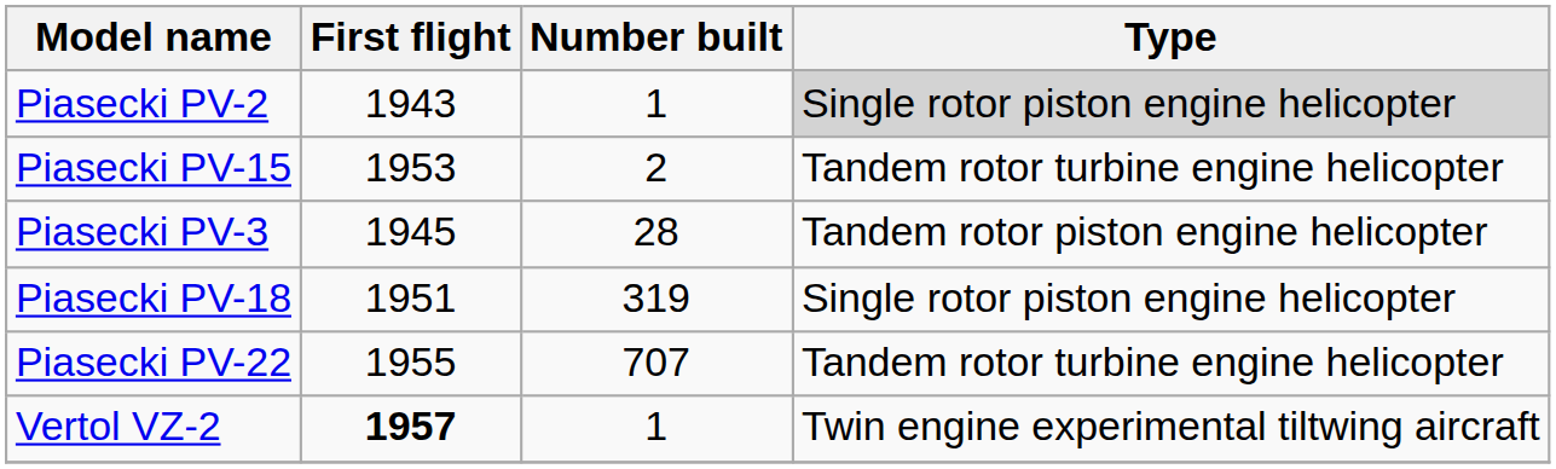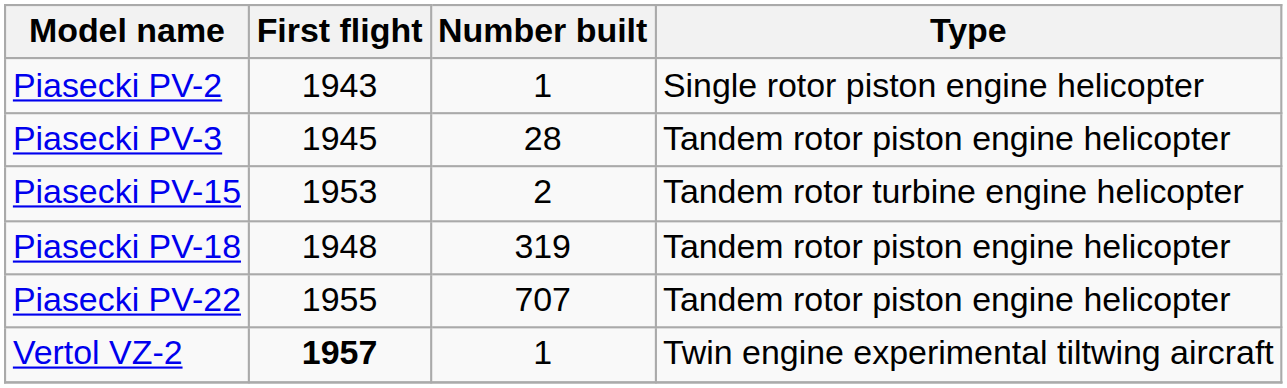 <table class="wikitable sortable">
 <tr>
 <th>Model name</th>
 <th>First flight</th>
 <th>Number built</th>
 <th>Type</th>
 </tr>
 <tr>
 <td align=left><a href='#'>Piasecki PV-2</a></td>
 <td align=center>1943</td>
 <td align=center>1</td>
-<td align=left style="background: lightgrey;">Single rotor piston engine helicopter</td>
+<td align=left>Single rotor piston engine helicopter</td>
+</tr>
+<tr>
+<td align=left><a href='#'>Piasecki PV-3</a></td>
+<td align=center>1945</td>
+<td align=center>28</td>
+<td align=left>Tandem rotor piston engine helicopter</td>
 </tr>
 <tr>
 <td align=left><a href='#'>Piasecki PV-15</a></td>
 <td align=center>1953</td>
 <td align=center>2</td>
 <td align=left>Tandem rotor turbine engine helicopter</td>
 </tr>
 <tr>
-<td align=left><a href='#'>Piasecki PV-3</a></td>
-<td align=center>1945</td>
-<td align=center>28</td>
+<td align=left><a href='#'>Piasecki PV-18</a></td>
+<td align=center>1948</td>
+<td align=center>319</td>
 <td align=left>Tandem rotor piston engine helicopter</td>
-</tr>
-<tr>
-<td align=left><a href='#'>Piasecki PV-18</a></td>
-<td align=center>1951</td>
-<td align=center>319</td>
-<td align=left>Single rotor piston engine helicopter</td>
 </tr>
 <tr>
 <td align=left><a href='#'>Piasecki PV-22</a></td>
 <td align=center>1955</td>
 <td align=center>707</td>
-<td align=left>Tandem rotor turbine engine helicopter</td>
+<td align=left>Tandem rotor piston engine helicopter</td>
 </tr>
 <tr>
 <td align=left><a href='#'>Vertol VZ-2</a></td>
 <td align=center><strong>1957</strong></td>
 <td align=center>1</td>
 <td align=left>Twin engine experimental tiltwing aircraft</td>
 </tr>
 <tr>
 </tr>
 </table>
